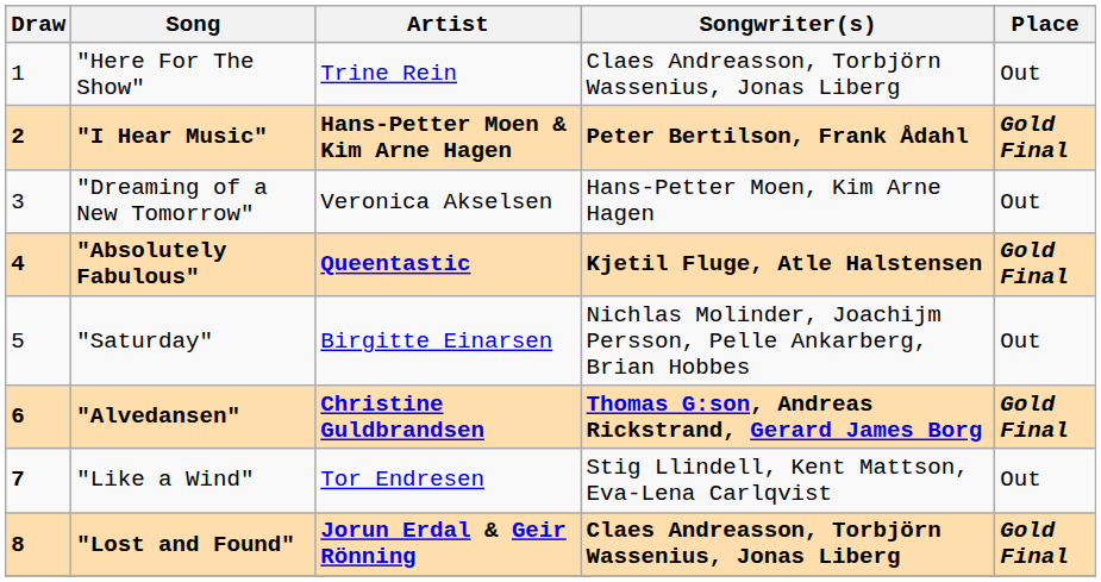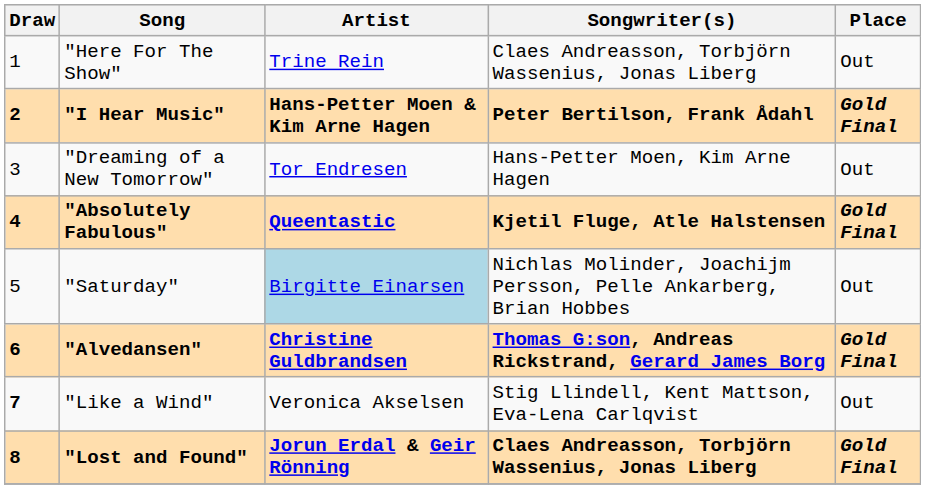 <table class="sortable wikitable" style="margin: 1em auto 1em auto">
 <tr bgcolor="#CCCCCC">
 <th>Draw</th>
 <th>Song</th>
 <th>Artist</th>
 <th>Songwriter(s)</th>
 <th>Place</th>
 </tr>
 <tr>
 <td>1</td>
 <td>"Here For The Show"</td>
 <td><a href='#'>Trine Rein</a></td>
 <td>Claes Andreasson, Torbjörn Wassenius, Jonas Liberg</td>
 <td>Out</td>
 </tr>
 <tr style="font-weight:bold; background:navajowhite;">
 <td>2</td>
 <td>"I Hear Music"</td>
 <td>Hans-Petter Moen & Kim Arne Hagen</td>
 <td>Peter Bertilson, Frank Ådahl</td>
 <td><strong><em>Gold Final</em></strong></td>
 </tr>
 <tr>
 <td>3</td>
 <td>"Dreaming of a New Tomorrow"</td>
-<td>Veronica Akselsen</td>
+<td><a href='#'>Tor Endresen</a></td>
 <td>Hans-Petter Moen, Kim Arne Hagen</td>
 <td>Out</td>
 </tr>
 <tr style="font-weight:bold; background:navajowhite;">
 <td>4</td>
 <td>"Absolutely Fabulous"</td>
 <td><a href='#'>Queentastic</a></td>
 <td>Kjetil Fluge, Atle Halstensen</td>
 <td><strong><em>Gold Final</em></strong></td>
 </tr>
 <tr>
 <td>5</td>
 <td>"Saturday"</td>
-<td><a href='#'>Birgitte Einarsen</a></td>
+<td style="background: lightblue;"><a href='#'>Birgitte Einarsen</a></td>
 <td>Nichlas Molinder, Joachijm Persson, Pelle Ankarberg, Brian Hobbes</td>
 <td>Out</td>
 </tr>
 <tr style="font-weight:bold; background:navajowhite;">
 <td>6</td>
 <td>"Alvedansen"</td>
 <td><a href='#'>Christine Guldbrandsen</a></td>
 <td><a href='#'>Thomas G:son</a>, Andreas Rickstrand, <a href='#'>Gerard James Borg</a></td>
 <td><strong><em>Gold Final</em></strong></td>
 </tr>
 <tr>
 <td><strong>7</strong></td>
 <td>"Like a Wind"</td>
-<td><a href='#'>Tor Endresen</a></td>
+<td>Veronica Akselsen</td>
 <td>Stig Llindell, Kent Mattson, Eva-Lena Carlqvist</td>
 <td>Out</td>
 </tr>
 <tr style="font-weight:bold; background:navajowhite;">
 <td>8</td>
 <td>"Lost and Found"</td>
 <td><a href='#'>Jorun Erdal</a> & <a href='#'>Geir Rönning</a></td>
 <td>Claes Andreasson, Torbjörn Wassenius, Jonas Liberg</td>
 <td><strong><em>Gold Final</em></strong></td>
 </tr>
 <tr>
 </tr>
 </table>
